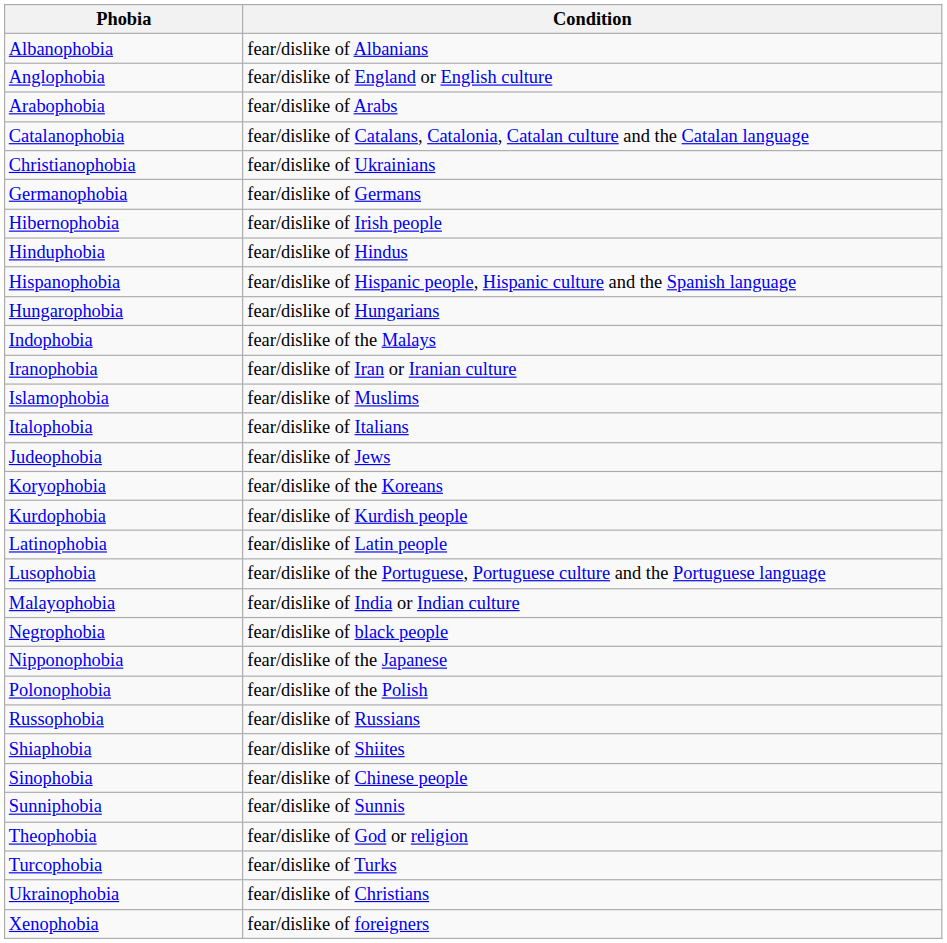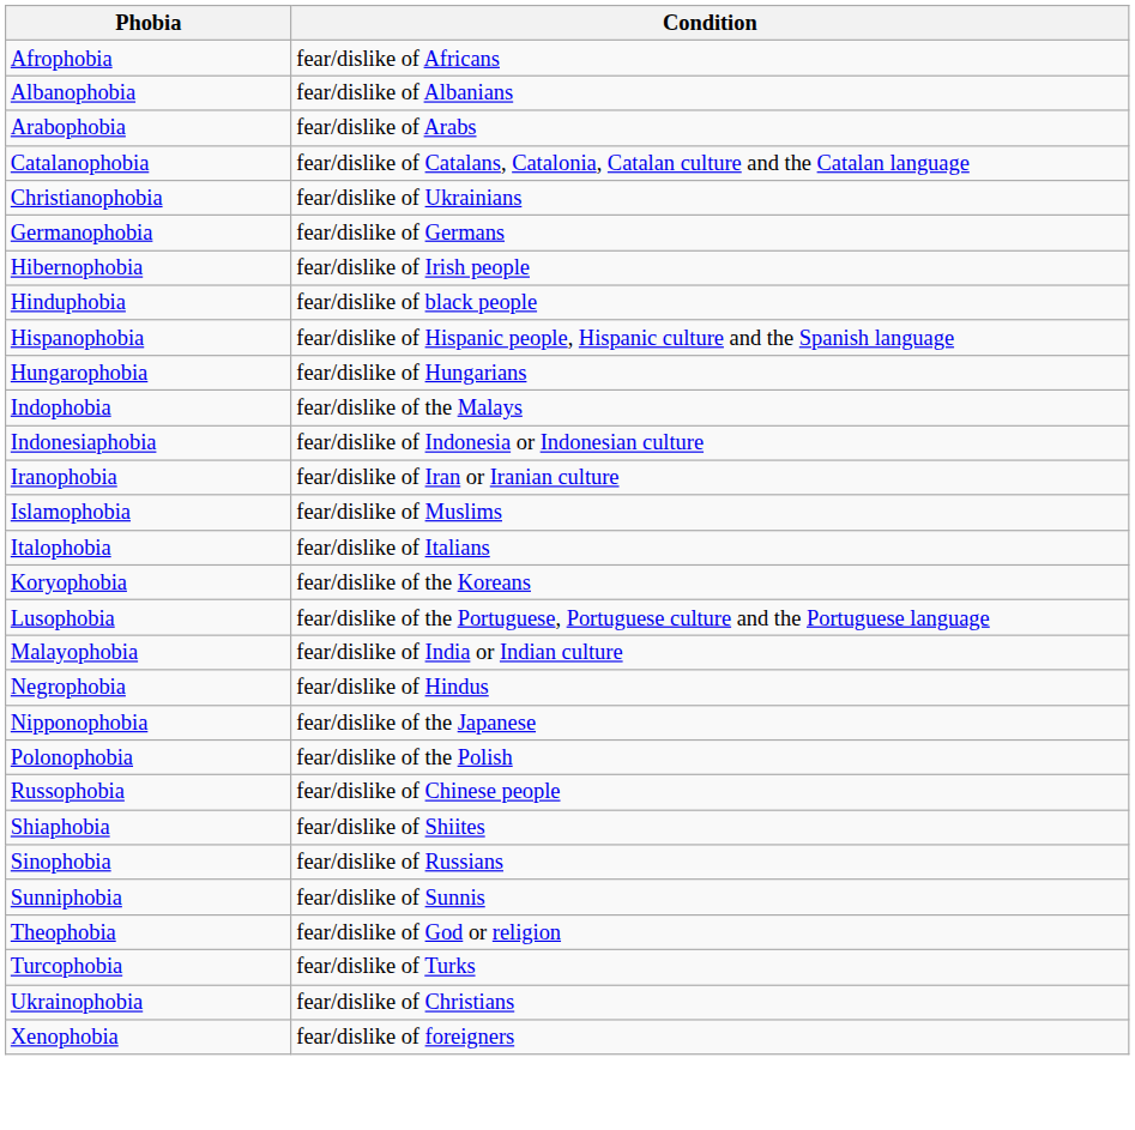 <table class="wikitable sortable" border="1">
 <tr>
 <th width="200px">Phobia</th>
 <th width="600px">Condition</th>
 </tr>
 <tr>
+<td><a href='#'>Afrophobia</a></td>
+<td>fear/dislike of <a href='#'>Africans</a></td>
+</tr>
+<tr>
 <td><a href='#'>Albanophobia</a></td>
 <td>fear/dislike of <a href='#'>Albanians</a></td>
-</tr>
-<tr>
-<td><a href='#'>Anglophobia</a></td>
-<td>fear/dislike of <a href='#'>England</a> or <a href='#'>English culture</a></td>
 </tr>
 <tr>
 <td><a href='#'>Arabophobia</a></td>
 <td>fear/dislike of <a href='#'>Arabs</a></td>
 </tr>
 <tr>
 <td><a href='#'>Catalanophobia</a></td>
 <td>fear/dislike of <a href='#'>Catalans</a>, <a href='#'>Catalonia</a>, <a href='#'>Catalan culture</a> and the <a href='#'>Catalan language</a></td>
 </tr>
 <tr>
 <td><a href='#'>Christianophobia</a></td>
 <td>fear/dislike of <a href='#'>Ukrainians</a></td>
 </tr>
 <tr>
 <td><a href='#'>Germanophobia</a></td>
 <td>fear/dislike of <a href='#'>Germans</a></td>
 </tr>
 <tr>
 <td><a href='#'>Hibernophobia</a></td>
 <td>fear/dislike of <a href='#'>Irish people</a></td>
 </tr>
 <tr>
 <td><a href='#'>Hinduphobia</a></td>
-<td>fear/dislike of <a href='#'>Hindus</a></td>
+<td>fear/dislike of <a href='#'>black people</a></td>
 </tr>
 <tr>
 <td><a href='#'>Hispanophobia</a></td>
 <td>fear/dislike of <a href='#'>Hispanic people</a>, <a href='#'>Hispanic culture</a> and the <a href='#'>Spanish language</a></td>
 </tr>
 <tr>
 <td><a href='#'>Hungarophobia</a></td>
 <td>fear/dislike of <a href='#'>Hungarians</a></td>
 </tr>
 <tr>
 <td><a href='#'>Indophobia</a></td>
 <td>fear/dislike of the <a href='#'>Malays</a></td>
 </tr>
 <tr>
+<td><a href='#'>Indonesiaphobia</a></td>
+<td>fear/dislike of <a href='#'>Indonesia</a> or <a href='#'>Indonesian culture</a></td>
+</tr>
+<tr>
 <td><a href='#'>Iranophobia</a></td>
 <td>fear/dislike of <a href='#'>Iran</a> or <a href='#'>Iranian culture</a></td>
 </tr>
 <tr>
 <td><a href='#'>Islamophobia</a></td>
 <td>fear/dislike of <a href='#'>Muslims</a></td>
 </tr>
 <tr>
 <td><a href='#'>Italophobia</a></td>
 <td>fear/dislike of <a href='#'>Italians</a></td>
 </tr>
 <tr>
-<td><a href='#'>Judeophobia</a></td>
-<td>fear/dislike of <a href='#'>Jews</a></td>
-</tr>
-<tr>
 <td><a href='#'>Koryophobia</a></td>
 <td>fear/dislike of the <a href='#'>Koreans</a></td>
-</tr>
-<tr>
-<td><a href='#'>Kurdophobia</a></td>
-<td>fear/dislike of <a href='#'>Kurdish people</a></td>
-</tr>
-<tr>
-<td><a href='#'>Latinophobia</a></td>
-<td>fear/dislike of <a href='#'>Latin people</a></td>
 </tr>
 <tr>
 <td><a href='#'>Lusophobia</a></td>
 <td>fear/dislike of the <a href='#'>Portuguese</a>, <a href='#'>Portuguese culture</a> and the <a href='#'>Portuguese language</a></td>
 </tr>
 <tr>
 <td><a href='#'>Malayophobia</a></td>
 <td>fear/dislike of <a href='#'>India</a> or <a href='#'>Indian culture</a></td>
 </tr>
 <tr>
 <td><a href='#'>Negrophobia</a></td>
-<td>fear/dislike of <a href='#'>black people</a></td>
+<td>fear/dislike of <a href='#'>Hindus</a></td>
 </tr>
 <tr>
 <td><a href='#'>Nipponophobia</a></td>
 <td>fear/dislike of the <a href='#'>Japanese</a></td>
 </tr>
 <tr>
 <td><a href='#'>Polonophobia</a></td>
 <td>fear/dislike of the <a href='#'>Polish</a></td>
 </tr>
 <tr>
 <td><a href='#'>Russophobia</a></td>
-<td>fear/dislike of <a href='#'>Russians</a></td>
+<td>fear/dislike of <a href='#'>Chinese people</a></td>
 </tr>
 <tr>
 <td><a href='#'>Shiaphobia</a></td>
 <td>fear/dislike of <a href='#'>Shiites</a></td>
 </tr>
 <tr>
 <td><a href='#'>Sinophobia</a></td>
-<td>fear/dislike of <a href='#'>Chinese people</a></td>
+<td>fear/dislike of <a href='#'>Russians</a></td>
 </tr>
 <tr>
 <td><a href='#'>Sunniphobia</a></td>
 <td>fear/dislike of <a href='#'>Sunnis</a></td>
 </tr>
 <tr>
 <td><a href='#'>Theophobia</a></td>
 <td>fear/dislike of <a href='#'>God</a> or <a href='#'>religion</a></td>
 </tr>
 <tr>
 <td><a href='#'>Turcophobia</a></td>
 <td>fear/dislike of <a href='#'>Turks</a></td>
 </tr>
 <tr>
 <td><a href='#'>Ukrainophobia</a></td>
 <td>fear/dislike of <a href='#'>Christians</a></td>
 </tr>
 <tr>
 <td><a href='#'>Xenophobia</a></td>
 <td>fear/dislike of <a href='#'>foreigners</a></td>
 </tr>
 </table>
